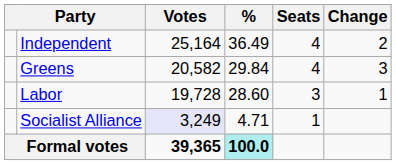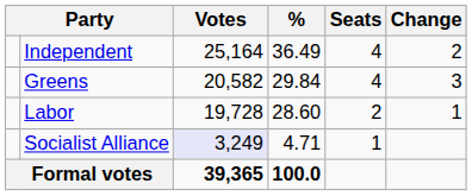 <table class="wikitable" style="text-align:right; margin-bottom:0">
 <tr>
 <th style="width:10px" colspan=3>Party</th>
 <th style="width:70px;">Votes</th>
 <th style="width:40px;">%</th>
 <th style="width:40px;">Seats</th>
 <th style="width:40px;">Change</th>
 </tr>
 <tr>
 <td> </td>
 <td style="text-align:left;" colspan="2"><a href='#'>Independent</a></td>
 <td style="width:70px;">25,164</td>
 <td style="width:40px;">36.49</td>
 <td style="width:40px;">4</td>
 <td style="width:55px;"> 2</td>
 </tr>
 <tr>
 <td> </td>
 <td style="text-align:left;" colspan="2"><a href='#'>Greens</a></td>
 <td>20,582</td>
 <td>29.84</td>
 <td>4</td>
 <td> 3</td>
 </tr>
 <tr>
 <td> </td>
 <td style="text-align:left;" colspan="2"><a href='#'>Labor</a></td>
 <td>19,728</td>
 <td>28.60</td>
-<td>3</td>
+<td>2</td>
 <td> 1</td>
 </tr>
 <tr>
 <td> </td>
 <td style="text-align:left;" colspan="2"><a href='#'>Socialist Alliance</a></td>
 <td style="background: lavender;">3,249</td>
 <td>4.71</td>
 <td>1</td>
 <td></td>
 </tr>
 <tr>
 <th colspan="3" rowspan="1"> Formal votes</th>
 <td><strong>39,365</strong></td>
-<td style="background: paleturquoise;"><strong>100.0</strong></td>
+<td><strong>100.0</strong></td>
 <td></td>
 <td></td>
 </tr>
 </table>
